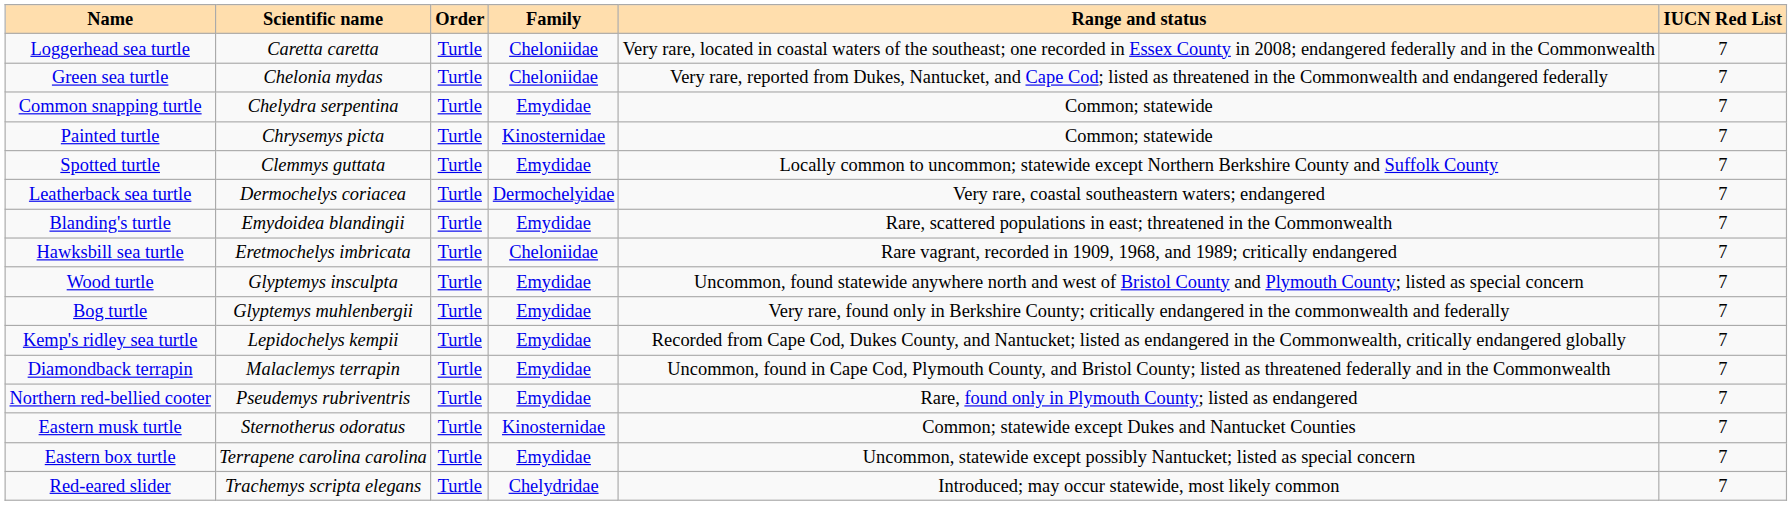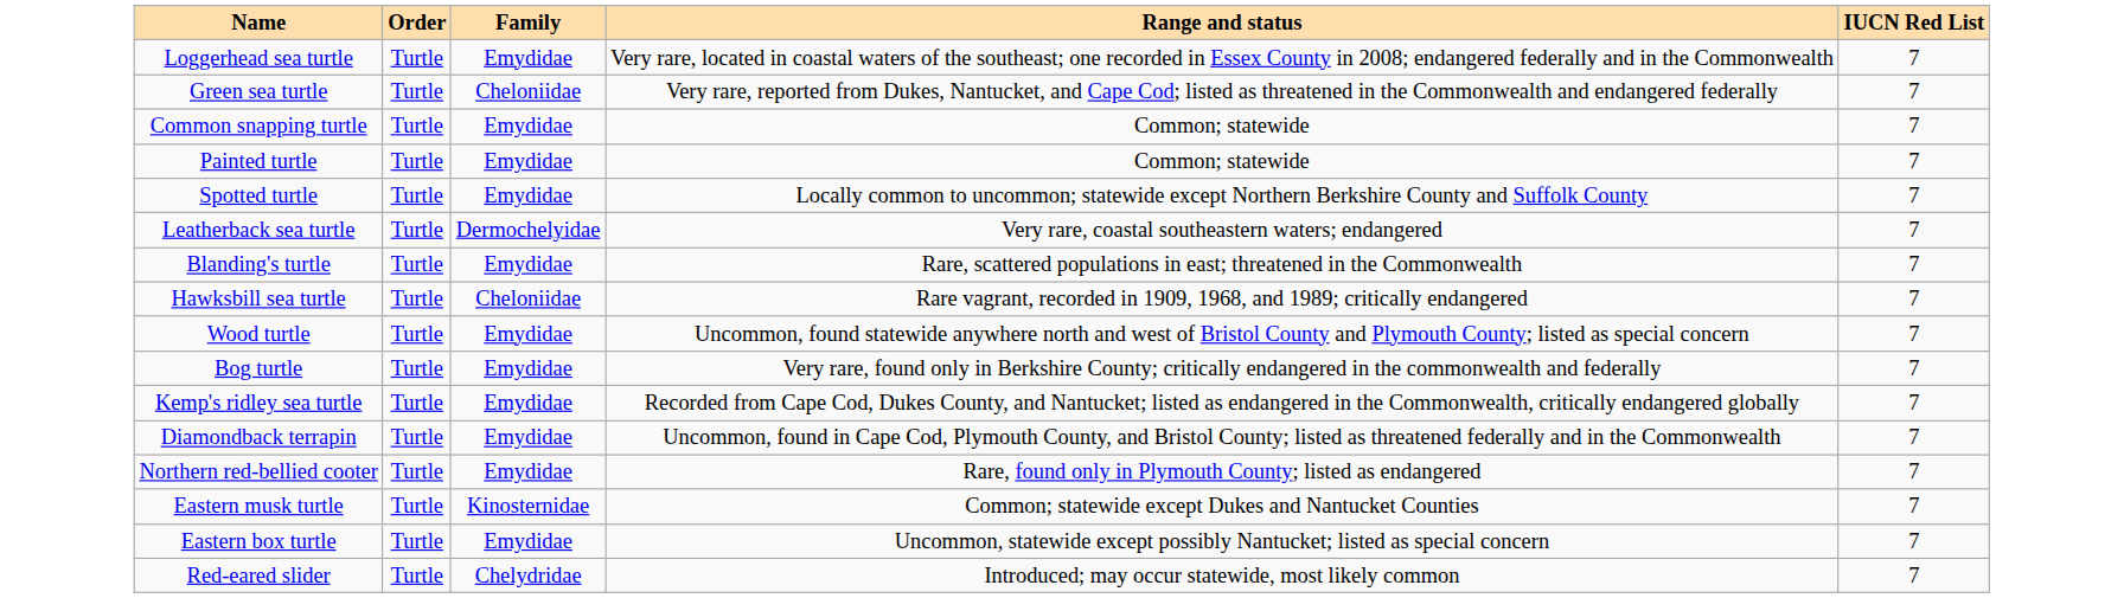 <table class="sortable wikitable" style="margin:1em auto; text-align:center;">
 <tr>
 <th style=background:navajowhite>Name</th>
-<th style=background:navajowhite>Scientific name</th>
 <th style=background:navajowhite>Order</th>
 <th style=background:navajowhite>Family</th>
 <th style=background:navajowhite>Range and status</th>
 <th style=background:navajowhite>IUCN Red List</th>
 </tr>
 <tr>
 <td><a href='#'>Loggerhead sea turtle</a><br></td>
-<td><em>Caretta caretta</em></td>
 <td><a href='#'>Turtle</a></td>
-<td><a href='#'>Cheloniidae</a></td>
+<td><a href='#'>Emydidae</a></td>
 <td>Very rare, located in coastal waters of the southeast; one recorded in <a href='#'>Essex County</a> in 2008; endangered federally and in the Commonwealth</td>
 <td><div>7</div></td>
 </tr>
 <tr>
 <td><a href='#'>Green sea turtle</a><br></td>
-<td><em>Chelonia mydas</em></td>
 <td><a href='#'>Turtle</a></td>
 <td><a href='#'>Cheloniidae</a></td>
 <td>Very rare, reported from Dukes, Nantucket, and <a href='#'>Cape Cod</a>; listed as threatened in the Commonwealth and endangered federally</td>
 <td><div>7</div></td>
 </tr>
 <tr>
 <td><a href='#'>Common snapping turtle</a><br></td>
-<td><em>Chelydra serpentina</em></td>
 <td><a href='#'>Turtle</a></td>
 <td><a href='#'>Emydidae</a></td>
 <td>Common; statewide</td>
 <td><div>7</div></td>
 </tr>
 <tr>
 <td><a href='#'>Painted turtle</a><br></td>
-<td><em>Chrysemys picta</em></td>
 <td><a href='#'>Turtle</a></td>
-<td><a href='#'>Kinosternidae</a></td>
+<td><a href='#'>Emydidae</a></td>
 <td>Common; statewide</td>
 <td><div>7</div></td>
 </tr>
 <tr>
 <td><a href='#'>Spotted turtle</a><br></td>
-<td><em>Clemmys guttata</em></td>
 <td><a href='#'>Turtle</a></td>
 <td><a href='#'>Emydidae</a></td>
 <td>Locally common to uncommon; statewide except Northern Berkshire County and <a href='#'>Suffolk County</a></td>
 <td><div>7</div></td>
 </tr>
 <tr>
 <td><a href='#'>Leatherback sea turtle</a><br></td>
-<td><em>Dermochelys coriacea</em></td>
 <td><a href='#'>Turtle</a></td>
 <td><a href='#'>Dermochelyidae</a></td>
 <td>Very rare, coastal southeastern waters; endangered</td>
 <td><div>7</div></td>
 </tr>
 <tr>
 <td><a href='#'>Blanding's turtle</a><br></td>
-<td><em>Emydoidea blandingii</em></td>
 <td><a href='#'>Turtle</a></td>
 <td><a href='#'>Emydidae</a></td>
 <td>Rare, scattered populations in east; threatened in the Commonwealth</td>
 <td><div>7</div></td>
 </tr>
 <tr>
 <td><a href='#'>Hawksbill sea turtle</a><br></td>
-<td><em>Eretmochelys imbricata</em></td>
 <td><a href='#'>Turtle</a></td>
 <td><a href='#'>Cheloniidae</a></td>
 <td>Rare vagrant, recorded in 1909, 1968, and 1989; critically endangered</td>
 <td><div>7</div></td>
 </tr>
 <tr>
 <td><a href='#'>Wood turtle</a><br></td>
-<td><em>Glyptemys insculpta</em></td>
 <td><a href='#'>Turtle</a></td>
 <td><a href='#'>Emydidae</a></td>
 <td>Uncommon, found statewide anywhere north and west of <a href='#'>Bristol County</a> and <a href='#'>Plymouth County</a>; listed as special concern</td>
 <td><div>7</div></td>
 </tr>
 <tr>
 <td><a href='#'>Bog turtle</a><br></td>
-<td><em>Glyptemys muhlenbergii</em></td>
 <td><a href='#'>Turtle</a></td>
 <td><a href='#'>Emydidae</a></td>
 <td>Very rare, found only in Berkshire County; critically endangered in the commonwealth and federally</td>
 <td><div>7</div></td>
 </tr>
 <tr>
 <td><a href='#'>Kemp's ridley sea turtle</a><br></td>
-<td><em>Lepidochelys kempii</em></td>
 <td><a href='#'>Turtle</a></td>
 <td><a href='#'>Emydidae</a></td>
 <td>Recorded from Cape Cod, Dukes County, and Nantucket; listed as endangered in the Commonwealth, critically endangered globally</td>
 <td><div>7</div></td>
 </tr>
 <tr>
 <td><a href='#'>Diamondback terrapin</a><br></td>
-<td><em>Malaclemys terrapin</em></td>
 <td><a href='#'>Turtle</a></td>
 <td><a href='#'>Emydidae</a></td>
 <td>Uncommon, found in Cape Cod, Plymouth County, and Bristol County; listed as threatened federally and in the Commonwealth</td>
 <td><div>7</div></td>
 </tr>
 <tr>
 <td><a href='#'>Northern red-bellied cooter</a><br></td>
-<td><em>Pseudemys rubriventris</em></td>
 <td><a href='#'>Turtle</a></td>
 <td><a href='#'>Emydidae</a></td>
 <td>Rare, <a href='#'>found only in Plymouth County</a>; listed as endangered</td>
 <td><div>7</div></td>
 </tr>
 <tr>
 <td><a href='#'>Eastern musk turtle</a><br></td>
-<td><em>Sternotherus odoratus</em></td>
 <td><a href='#'>Turtle</a></td>
 <td><a href='#'>Kinosternidae</a></td>
 <td>Common; statewide except Dukes and Nantucket Counties</td>
 <td><div>7</div></td>
 </tr>
 <tr>
 <td><a href='#'>Eastern box turtle</a><br></td>
-<td><em>Terrapene carolina carolina</em></td>
 <td><a href='#'>Turtle</a></td>
 <td><a href='#'>Emydidae</a></td>
 <td>Uncommon, statewide except possibly Nantucket; listed as special concern</td>
 <td><div>7</div></td>
 </tr>
 <tr>
 <td><a href='#'>Red-eared slider</a><br></td>
-<td><em>Trachemys scripta elegans</em></td>
 <td><a href='#'>Turtle</a></td>
 <td><a href='#'>Chelydridae</a></td>
 <td>Introduced; may occur statewide,  most likely common</td>
 <td><div>7</div></td>
 </tr>
 </table>
